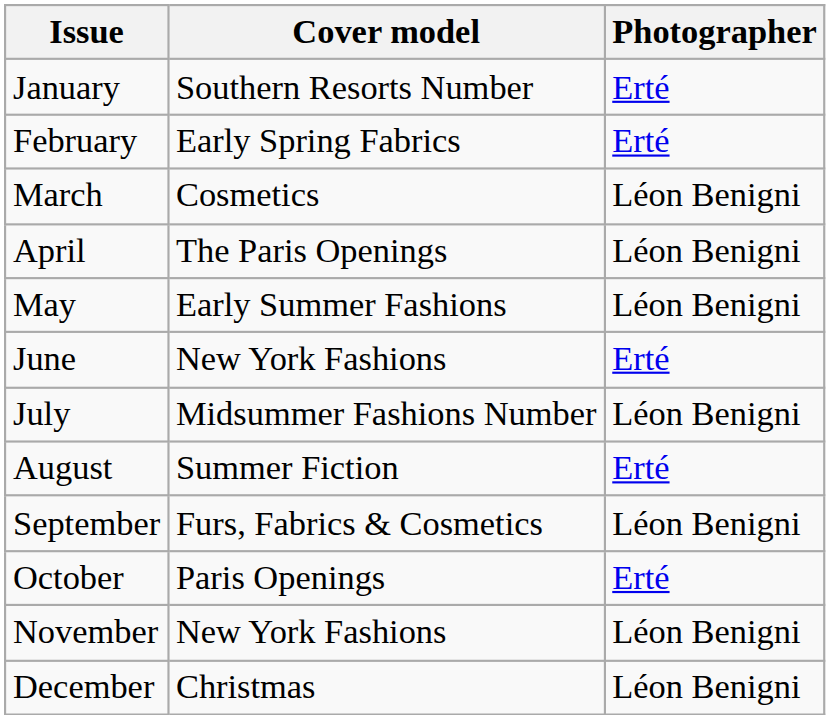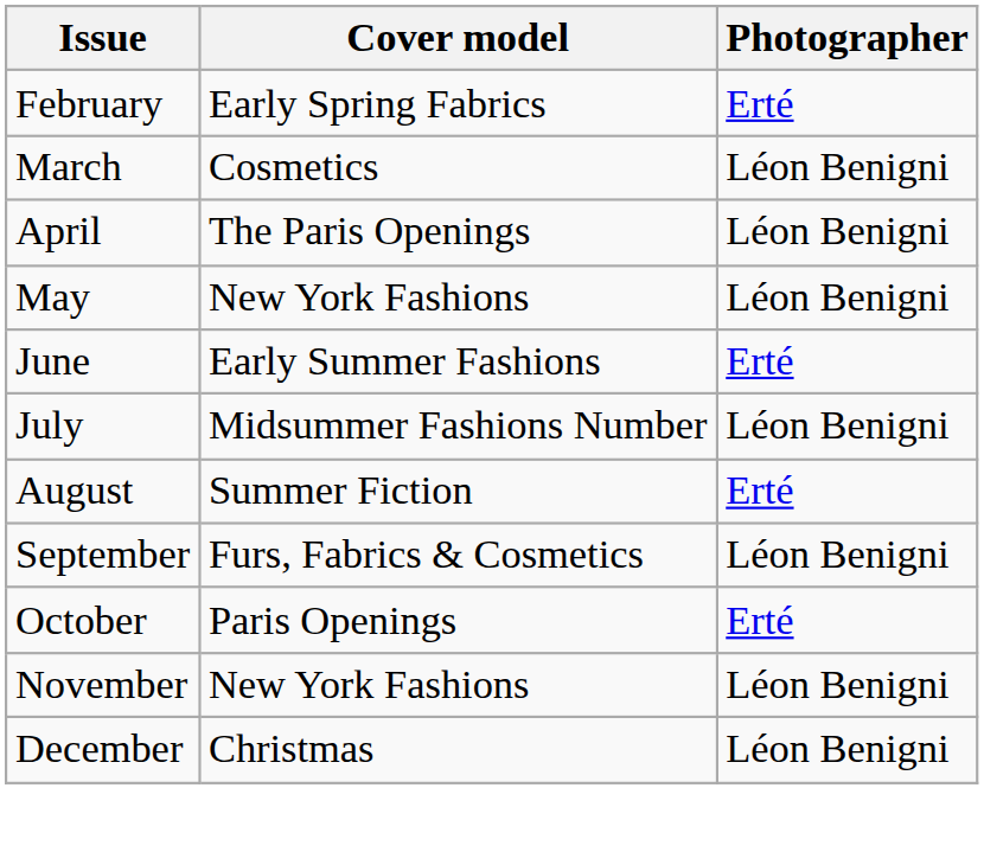 <table class="sortable wikitable">
 <tr>
 <th>Issue</th>
 <th>Cover model</th>
 <th>Photographer</th>
-</tr>
-<tr>
-<td>January</td>
-<td>Southern Resorts Number</td>
-<td><a href='#'>Erté</a></td>
 </tr>
 <tr>
 <td>February</td>
 <td>Early Spring Fabrics</td>
 <td><a href='#'>Erté</a></td>
 </tr>
 <tr>
 <td>March</td>
 <td>Cosmetics</td>
 <td>Léon Benigni</td>
 </tr>
 <tr>
 <td>April</td>
 <td>The Paris Openings</td>
 <td>Léon Benigni</td>
 </tr>
 <tr>
 <td>May</td>
-<td>Early Summer Fashions</td>
+<td>New York Fashions</td>
 <td>Léon Benigni</td>
 </tr>
 <tr>
 <td>June</td>
-<td>New York Fashions</td>
+<td>Early Summer Fashions</td>
 <td><a href='#'>Erté</a></td>
 </tr>
 <tr>
 <td>July</td>
 <td>Midsummer Fashions Number</td>
 <td>Léon Benigni</td>
 </tr>
 <tr>
 <td>August</td>
 <td>Summer Fiction</td>
 <td><a href='#'>Erté</a></td>
 </tr>
 <tr>
 <td>September</td>
 <td>Furs, Fabrics & Cosmetics</td>
 <td>Léon Benigni</td>
 </tr>
 <tr>
 <td>October</td>
 <td>Paris Openings</td>
 <td><a href='#'>Erté</a></td>
 </tr>
 <tr>
 <td>November</td>
 <td>New York Fashions</td>
 <td>Léon Benigni</td>
 </tr>
 <tr>
 <td>December</td>
 <td>Christmas</td>
 <td>Léon Benigni</td>
 </tr>
 </table>
